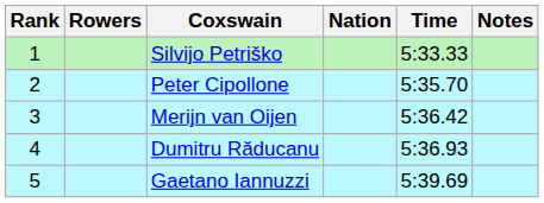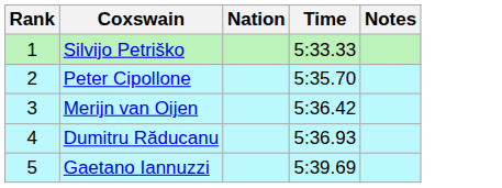 <table class="wikitable sortable" style="text-align:center">
 <tr>
 <th>Rank</th>
-<th>Rowers</th>
 <th>Coxswain</th>
 <th>Nation</th>
 <th>Time</th>
 <th>Notes</th>
 </tr>
 <tr bgcolor=bbf3bb>
 <td>1</td>
-<td></td>
 <td align=left><a href='#'>Silvijo Petriško</a></td>
 <td align=left></td>
 <td>5:33.33</td>
 <td></td>
 </tr>
 <tr bgcolor=bbf9ff>
 <td>2</td>
-<td></td>
 <td align=left><a href='#'>Peter Cipollone</a></td>
 <td align=left></td>
 <td>5:35.70</td>
 <td></td>
 </tr>
 <tr bgcolor=bbf9ff>
 <td>3</td>
-<td></td>
 <td align=left><a href='#'>Merijn van Oijen</a></td>
 <td align=left></td>
 <td>5:36.42</td>
 <td></td>
 </tr>
 <tr bgcolor=bbf9ff>
 <td>4</td>
-<td></td>
 <td align=left><a href='#'>Dumitru Răducanu</a></td>
 <td align=left></td>
 <td>5:36.93</td>
 <td></td>
 </tr>
 <tr bgcolor=bbf9ff>
 <td>5</td>
-<td></td>
 <td align=left><a href='#'>Gaetano Iannuzzi</a></td>
 <td align=left></td>
 <td>5:39.69</td>
 <td></td>
 </tr>
 </table>
